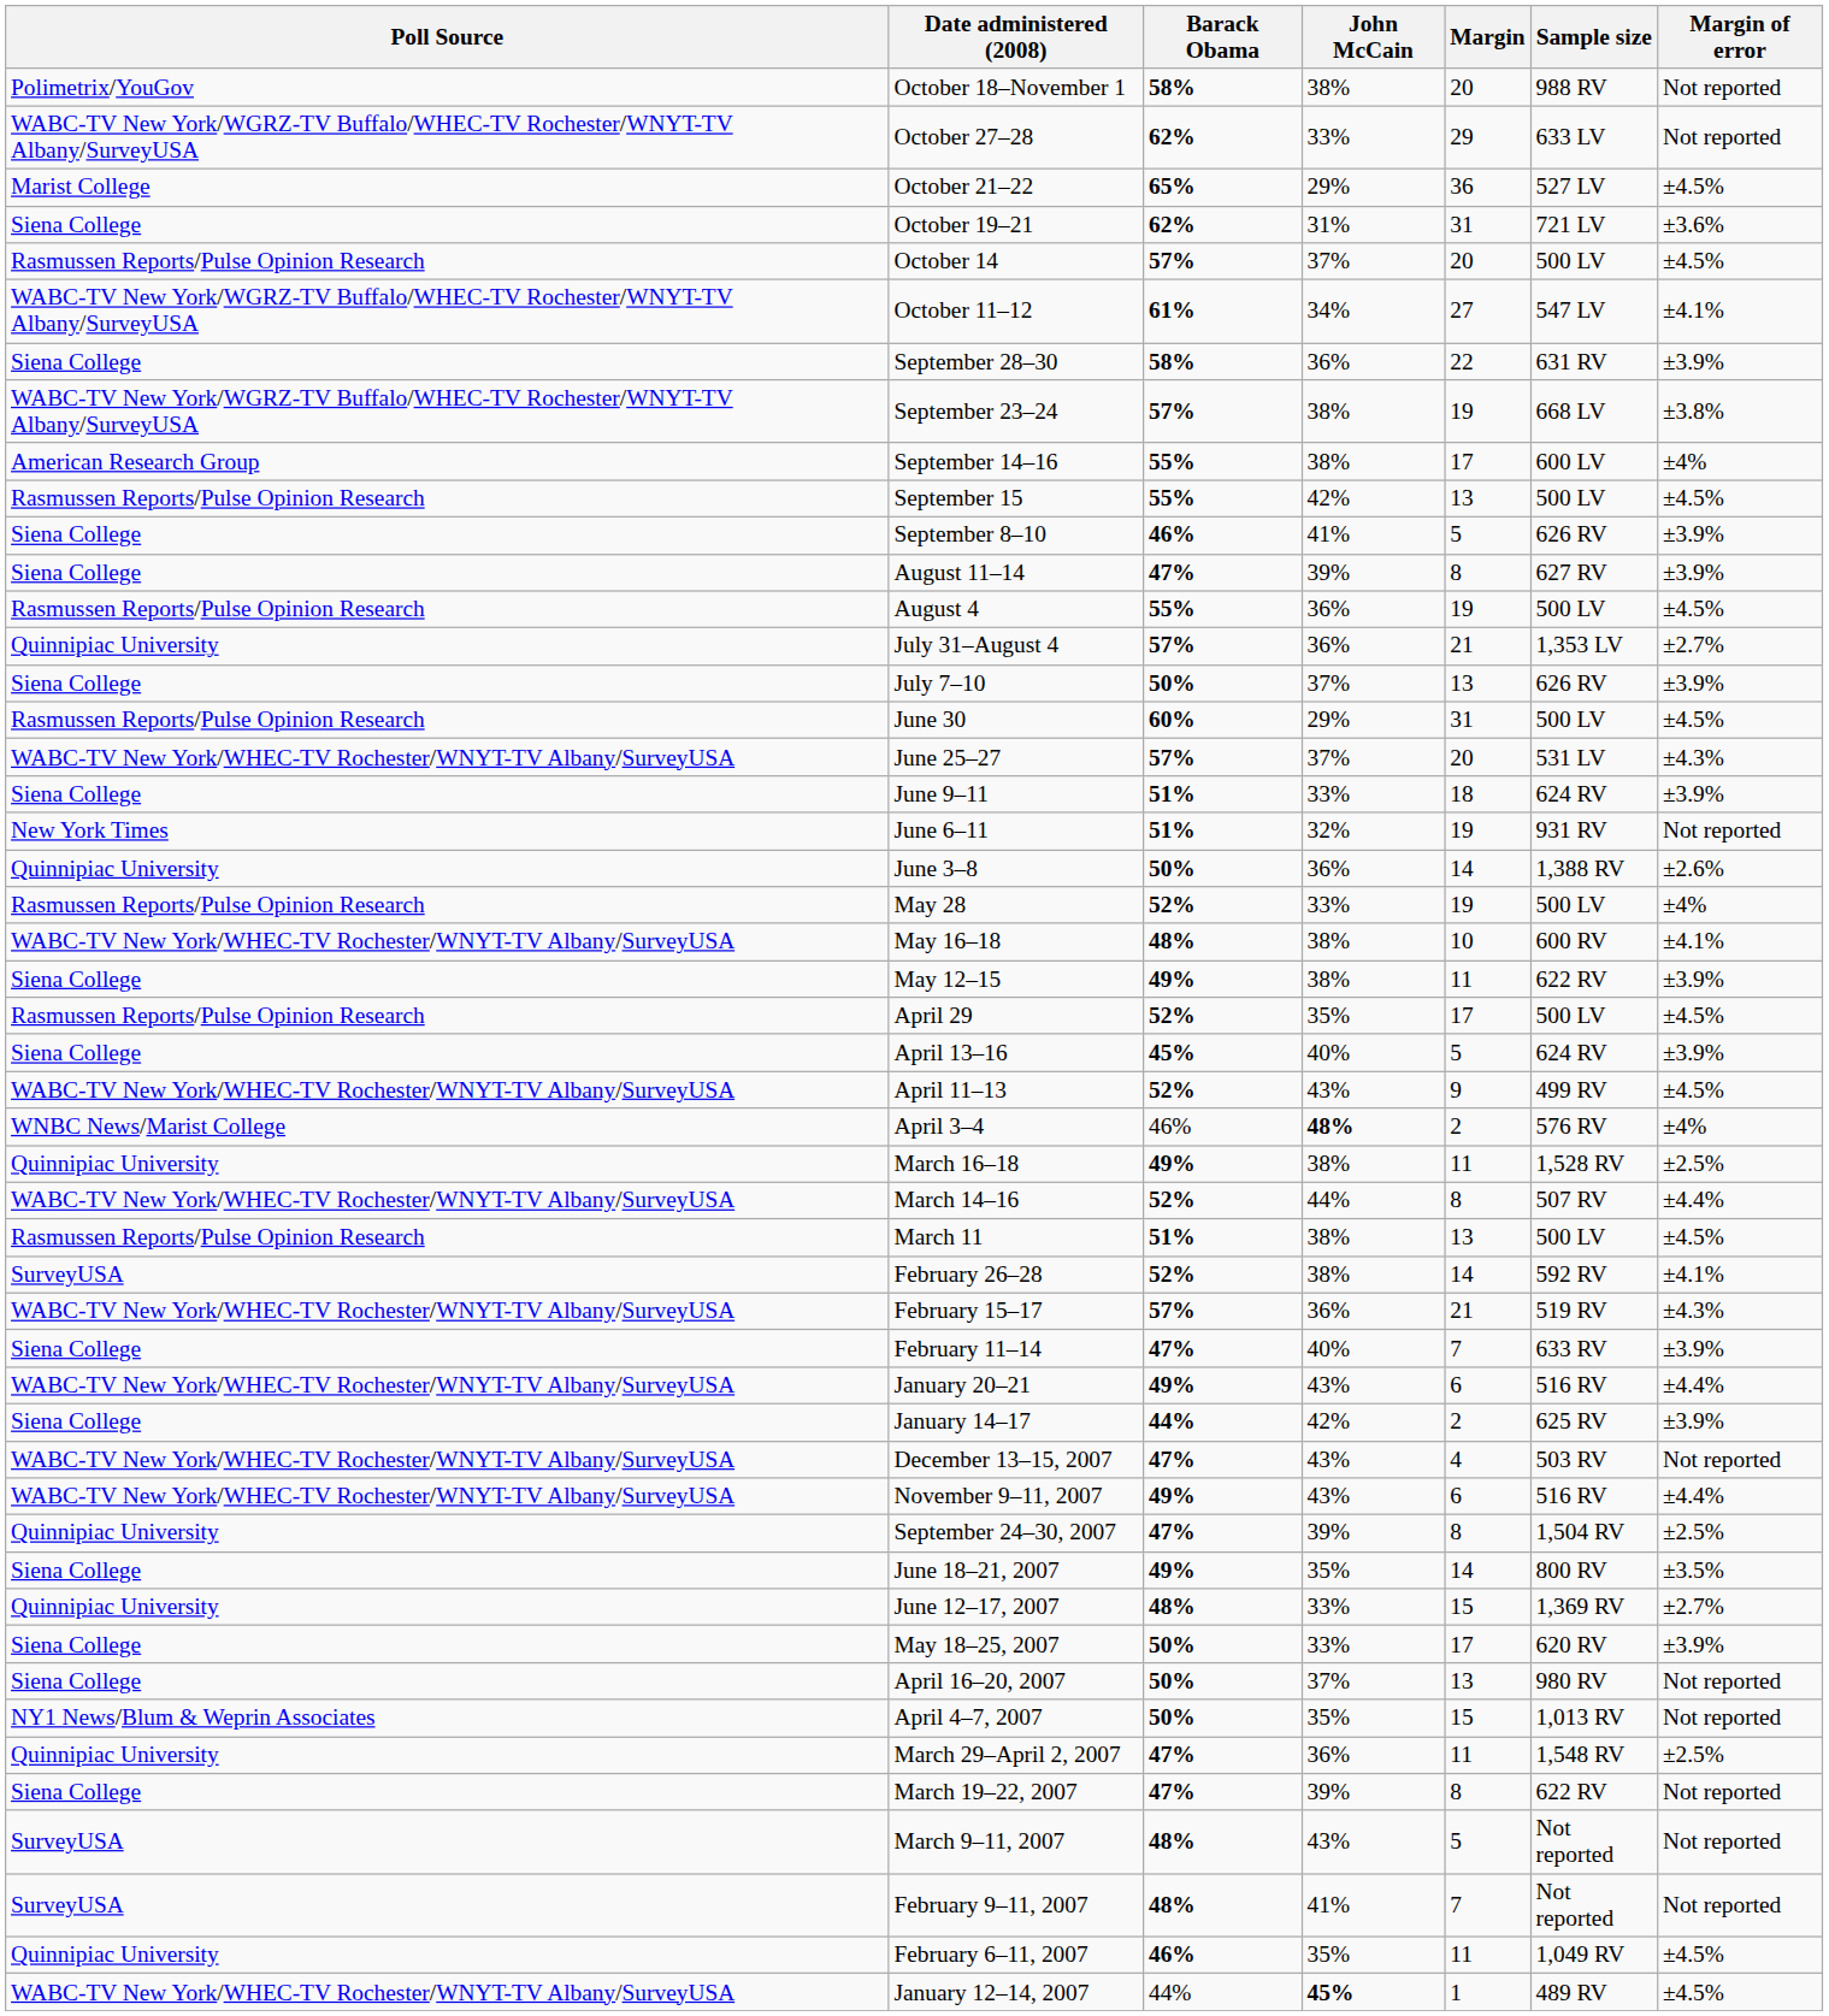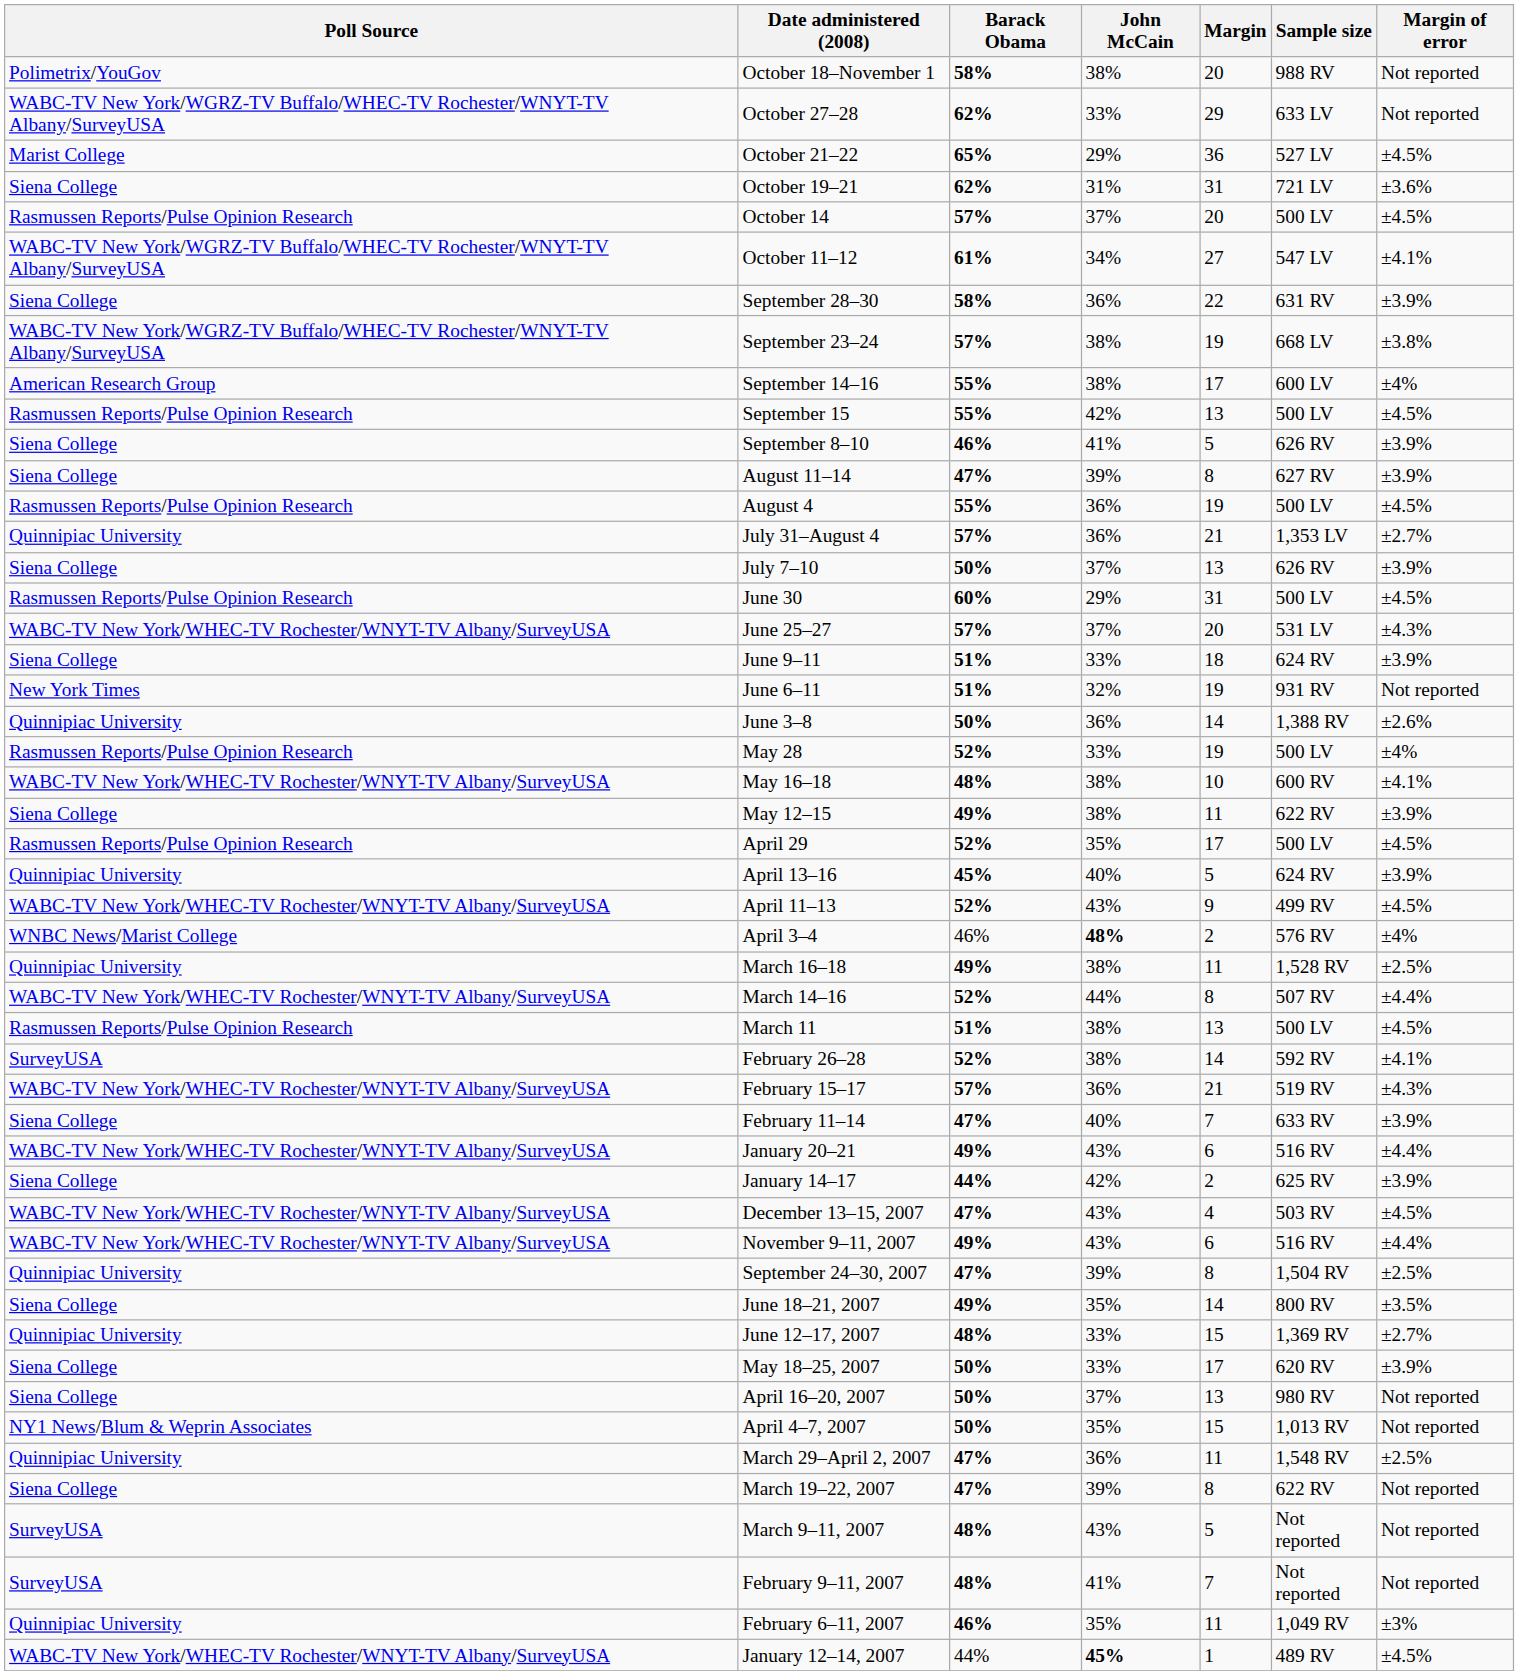 <table class="wikitable collapsible">
 <tr>
 <th>Poll Source</th>
 <th>Date administered (2008)</th>
 <th>Barack Obama</th>
 <th>John McCain</th>
 <th>Margin</th>
 <th>Sample size</th>
 <th>Margin of error</th>
 </tr>
 <tr>
 <td><a href='#'>Polimetrix</a>/<a href='#'>YouGov</a></td>
 <td>October 18–November 1</td>
 <td><strong>58%</strong></td>
 <td>38%</td>
 <td>20</td>
 <td>988 RV</td>
 <td>Not reported</td>
 </tr>
 <tr>
 <td><a href='#'>WABC-TV New York</a>/<a href='#'>WGRZ-TV Buffalo</a>/<a href='#'>WHEC-TV Rochester</a>/<a href='#'>WNYT-TV Albany</a>/<a href='#'>SurveyUSA</a></td>
 <td>October 27–28</td>
 <td><strong>62%</strong></td>
 <td>33%</td>
 <td>29</td>
 <td>633 LV</td>
 <td>Not reported</td>
 </tr>
 <tr>
 <td><a href='#'>Marist College</a></td>
 <td>October 21–22</td>
 <td><strong>65%</strong></td>
 <td>29%</td>
 <td>36</td>
 <td>527 LV</td>
 <td>±4.5%</td>
 </tr>
 <tr>
 <td><a href='#'>Siena College</a></td>
 <td>October 19–21</td>
 <td><strong>62%</strong></td>
 <td>31%</td>
 <td>31</td>
 <td>721 LV</td>
 <td>±3.6%</td>
 </tr>
 <tr>
 <td><a href='#'>Rasmussen Reports</a>/<a href='#'>Pulse Opinion Research</a></td>
 <td>October 14</td>
 <td><strong>57%</strong></td>
 <td>37%</td>
 <td>20</td>
 <td>500 LV</td>
 <td>±4.5%</td>
 </tr>
 <tr>
 <td><a href='#'>WABC-TV New York</a>/<a href='#'>WGRZ-TV Buffalo</a>/<a href='#'>WHEC-TV Rochester</a>/<a href='#'>WNYT-TV Albany</a>/<a href='#'>SurveyUSA</a></td>
 <td>October 11–12</td>
 <td><strong>61%</strong></td>
 <td>34%</td>
 <td>27</td>
 <td>547 LV</td>
 <td>±4.1%</td>
 </tr>
 <tr>
 <td><a href='#'>Siena College</a></td>
 <td>September 28–30</td>
 <td><strong>58%</strong></td>
 <td>36%</td>
 <td>22</td>
 <td>631 RV</td>
 <td>±3.9%</td>
 </tr>
 <tr>
 <td><a href='#'>WABC-TV New York</a>/<a href='#'>WGRZ-TV Buffalo</a>/<a href='#'>WHEC-TV Rochester</a>/<a href='#'>WNYT-TV Albany</a>/<a href='#'>SurveyUSA</a></td>
 <td>September 23–24</td>
 <td><strong>57%</strong></td>
 <td>38%</td>
 <td>19</td>
 <td>668 LV</td>
 <td>±3.8%</td>
 </tr>
 <tr>
 <td><a href='#'>American Research Group</a></td>
 <td>September 14–16</td>
 <td><strong>55%</strong></td>
 <td>38%</td>
 <td>17</td>
 <td>600 LV</td>
 <td>±4%</td>
 </tr>
 <tr>
 <td><a href='#'>Rasmussen Reports</a>/<a href='#'>Pulse Opinion Research</a></td>
 <td>September 15</td>
 <td><strong>55%</strong></td>
 <td>42%</td>
 <td>13</td>
 <td>500 LV</td>
 <td>±4.5%</td>
 </tr>
 <tr>
 <td><a href='#'>Siena College</a></td>
 <td>September 8–10</td>
 <td><strong>46%</strong></td>
 <td>41%</td>
 <td>5</td>
 <td>626 RV</td>
 <td>±3.9%</td>
 </tr>
 <tr>
 <td><a href='#'>Siena College</a></td>
 <td>August 11–14</td>
 <td><strong>47%</strong></td>
 <td>39%</td>
 <td>8</td>
 <td>627 RV</td>
 <td>±3.9%</td>
 </tr>
 <tr>
 <td><a href='#'>Rasmussen Reports</a>/<a href='#'>Pulse Opinion Research</a></td>
 <td>August 4</td>
 <td><strong>55%</strong></td>
 <td>36%</td>
 <td>19</td>
 <td>500 LV</td>
 <td>±4.5%</td>
 </tr>
 <tr>
 <td><a href='#'>Quinnipiac University</a></td>
 <td>July 31–August 4</td>
 <td><strong>57%</strong></td>
 <td>36%</td>
 <td>21</td>
 <td>1,353 LV</td>
 <td>±2.7%</td>
 </tr>
 <tr>
 <td><a href='#'>Siena College</a></td>
 <td>July 7–10</td>
 <td><strong>50%</strong></td>
 <td>37%</td>
 <td>13</td>
 <td>626 RV</td>
 <td>±3.9%</td>
 </tr>
 <tr>
 <td><a href='#'>Rasmussen Reports</a>/<a href='#'>Pulse Opinion Research</a></td>
 <td>June 30</td>
 <td><strong>60%</strong></td>
 <td>29%</td>
 <td>31</td>
 <td>500 LV</td>
 <td>±4.5%</td>
 </tr>
 <tr>
 <td><a href='#'>WABC-TV New York</a>/<a href='#'>WHEC-TV Rochester</a>/<a href='#'>WNYT-TV Albany</a>/<a href='#'>SurveyUSA</a></td>
 <td>June 25–27</td>
 <td><strong>57%</strong></td>
 <td>37%</td>
 <td>20</td>
 <td>531 LV</td>
 <td>±4.3%</td>
 </tr>
 <tr>
 <td><a href='#'>Siena College</a></td>
 <td>June 9–11</td>
 <td><strong>51%</strong></td>
 <td>33%</td>
 <td>18</td>
 <td>624 RV</td>
 <td>±3.9%</td>
 </tr>
 <tr>
 <td><a href='#'>New York Times</a></td>
 <td>June 6–11</td>
 <td><strong>51%</strong></td>
 <td>32%</td>
 <td>19</td>
 <td>931 RV</td>
 <td>Not reported</td>
 </tr>
 <tr>
 <td><a href='#'>Quinnipiac University</a></td>
 <td>June 3–8</td>
 <td><strong>50%</strong></td>
 <td>36%</td>
 <td>14</td>
 <td>1,388 RV</td>
 <td>±2.6%</td>
 </tr>
 <tr>
 <td><a href='#'>Rasmussen Reports</a>/<a href='#'>Pulse Opinion Research</a></td>
 <td>May 28</td>
 <td><strong>52%</strong></td>
 <td>33%</td>
 <td>19</td>
 <td>500 LV</td>
 <td>±4%</td>
 </tr>
 <tr>
 <td><a href='#'>WABC-TV New York</a>/<a href='#'>WHEC-TV Rochester</a>/<a href='#'>WNYT-TV Albany</a>/<a href='#'>SurveyUSA</a></td>
 <td>May 16–18</td>
 <td><strong>48%</strong></td>
 <td>38%</td>
 <td>10</td>
 <td>600 RV</td>
 <td>±4.1%</td>
 </tr>
 <tr>
 <td><a href='#'>Siena College</a></td>
 <td>May 12–15</td>
 <td><strong>49%</strong></td>
 <td>38%</td>
 <td>11</td>
 <td>622 RV</td>
 <td>±3.9%</td>
 </tr>
 <tr>
 <td><a href='#'>Rasmussen Reports</a>/<a href='#'>Pulse Opinion Research</a></td>
 <td>April 29</td>
 <td><strong>52%</strong></td>
 <td>35%</td>
 <td>17</td>
 <td>500 LV</td>
 <td>±4.5%</td>
 </tr>
 <tr>
-<td><a href='#'>Siena College</a></td>
+<td><a href='#'>Quinnipiac University</a></td>
 <td>April 13–16</td>
 <td><strong>45%</strong></td>
 <td>40%</td>
 <td>5</td>
 <td>624 RV</td>
 <td>±3.9%</td>
 </tr>
 <tr>
 <td><a href='#'>WABC-TV New York</a>/<a href='#'>WHEC-TV Rochester</a>/<a href='#'>WNYT-TV Albany</a>/<a href='#'>SurveyUSA</a></td>
 <td>April 11–13</td>
 <td><strong>52%</strong></td>
 <td>43%</td>
 <td>9</td>
 <td>499 RV</td>
 <td>±4.5%</td>
 </tr>
 <tr>
 <td><a href='#'>WNBC News</a>/<a href='#'>Marist College</a></td>
 <td>April 3–4</td>
 <td>46%</td>
 <td><strong>48%</strong></td>
 <td>2</td>
 <td>576 RV</td>
 <td>±4%</td>
 </tr>
 <tr>
 <td><a href='#'>Quinnipiac University</a></td>
 <td>March 16–18</td>
 <td><strong>49%</strong></td>
 <td>38%</td>
 <td>11</td>
 <td>1,528 RV</td>
 <td>±2.5%</td>
 </tr>
 <tr>
 <td><a href='#'>WABC-TV New York</a>/<a href='#'>WHEC-TV Rochester</a>/<a href='#'>WNYT-TV Albany</a>/<a href='#'>SurveyUSA</a></td>
 <td>March 14–16</td>
 <td><strong>52%</strong></td>
 <td>44%</td>
 <td>8</td>
 <td>507 RV</td>
 <td>±4.4%</td>
 </tr>
 <tr>
 <td><a href='#'>Rasmussen Reports</a>/<a href='#'>Pulse Opinion Research</a></td>
 <td>March 11</td>
 <td><strong>51%</strong></td>
 <td>38%</td>
 <td>13</td>
 <td>500 LV</td>
 <td>±4.5%</td>
 </tr>
 <tr>
 <td><a href='#'>SurveyUSA</a></td>
 <td>February 26–28</td>
 <td><strong>52%</strong></td>
 <td>38%</td>
 <td>14</td>
 <td>592 RV</td>
 <td>±4.1%</td>
 </tr>
 <tr>
 <td><a href='#'>WABC-TV New York</a>/<a href='#'>WHEC-TV Rochester</a>/<a href='#'>WNYT-TV Albany</a>/<a href='#'>SurveyUSA</a></td>
 <td>February 15–17</td>
 <td><strong>57%</strong></td>
 <td>36%</td>
 <td>21</td>
 <td>519 RV</td>
 <td>±4.3%</td>
 </tr>
 <tr>
 <td><a href='#'>Siena College</a></td>
 <td>February 11–14</td>
 <td><strong>47%</strong></td>
 <td>40%</td>
 <td>7</td>
 <td>633 RV</td>
 <td>±3.9%</td>
 </tr>
 <tr>
 <td><a href='#'>WABC-TV New York</a>/<a href='#'>WHEC-TV Rochester</a>/<a href='#'>WNYT-TV Albany</a>/<a href='#'>SurveyUSA</a></td>
 <td>January 20–21</td>
 <td><strong>49%</strong></td>
 <td>43%</td>
 <td>6</td>
 <td>516 RV</td>
 <td>±4.4%</td>
 </tr>
 <tr>
 <td><a href='#'>Siena College</a></td>
 <td>January 14–17</td>
 <td><strong>44%</strong></td>
 <td>42%</td>
 <td>2</td>
 <td>625 RV</td>
 <td>±3.9%</td>
 </tr>
 <tr>
 <td><a href='#'>WABC-TV New York</a>/<a href='#'>WHEC-TV Rochester</a>/<a href='#'>WNYT-TV Albany</a>/<a href='#'>SurveyUSA</a></td>
 <td>December 13–15, 2007</td>
 <td><strong>47%</strong></td>
 <td>43%</td>
 <td>4</td>
 <td>503 RV</td>
-<td>Not reported</td>
+<td>±4.5%</td>
 </tr>
 <tr>
 <td><a href='#'>WABC-TV New York</a>/<a href='#'>WHEC-TV Rochester</a>/<a href='#'>WNYT-TV Albany</a>/<a href='#'>SurveyUSA</a></td>
 <td>November 9–11, 2007</td>
 <td><strong>49%</strong></td>
 <td>43%</td>
 <td>6</td>
 <td>516 RV</td>
 <td>±4.4%</td>
 </tr>
 <tr>
 <td><a href='#'>Quinnipiac University</a></td>
 <td>September 24–30, 2007</td>
 <td><strong>47%</strong></td>
 <td>39%</td>
 <td>8</td>
 <td>1,504 RV</td>
 <td>±2.5%</td>
 </tr>
 <tr>
 <td><a href='#'>Siena College</a></td>
 <td>June 18–21, 2007</td>
 <td><strong>49%</strong></td>
 <td>35%</td>
 <td>14</td>
 <td>800 RV</td>
 <td>±3.5%</td>
 </tr>
 <tr>
 <td><a href='#'>Quinnipiac University</a></td>
 <td>June 12–17, 2007</td>
 <td><strong>48%</strong></td>
 <td>33%</td>
 <td>15</td>
 <td>1,369 RV</td>
 <td>±2.7%</td>
 </tr>
 <tr>
 <td><a href='#'>Siena College</a></td>
 <td>May 18–25, 2007</td>
 <td><strong>50%</strong></td>
 <td>33%</td>
 <td>17</td>
 <td>620 RV</td>
 <td>±3.9%</td>
 </tr>
 <tr>
 <td><a href='#'>Siena College</a></td>
 <td>April 16–20, 2007</td>
 <td><strong>50%</strong></td>
 <td>37%</td>
 <td>13</td>
 <td>980 RV</td>
 <td>Not reported</td>
 </tr>
 <tr>
 <td><a href='#'>NY1 News</a>/<a href='#'>Blum & Weprin Associates</a></td>
 <td>April 4–7, 2007</td>
 <td><strong>50%</strong></td>
 <td>35%</td>
 <td>15</td>
 <td>1,013 RV</td>
 <td>Not reported</td>
 </tr>
 <tr>
 <td><a href='#'>Quinnipiac University</a></td>
 <td>March 29–April 2, 2007</td>
 <td><strong>47%</strong></td>
 <td>36%</td>
 <td>11</td>
 <td>1,548 RV</td>
 <td>±2.5%</td>
 </tr>
 <tr>
 <td><a href='#'>Siena College</a></td>
 <td>March 19–22, 2007</td>
 <td><strong>47%</strong></td>
 <td>39%</td>
 <td>8</td>
 <td>622 RV</td>
 <td>Not reported</td>
 </tr>
 <tr>
 <td><a href='#'>SurveyUSA</a></td>
 <td>March 9–11, 2007</td>
 <td><strong>48%</strong></td>
 <td>43%</td>
 <td>5</td>
 <td>Not reported</td>
 <td>Not reported</td>
 </tr>
 <tr>
 <td><a href='#'>SurveyUSA</a></td>
 <td>February 9–11, 2007</td>
 <td><strong>48%</strong></td>
 <td>41%</td>
 <td>7</td>
 <td>Not reported</td>
 <td>Not reported</td>
 </tr>
 <tr>
 <td><a href='#'>Quinnipiac University</a></td>
 <td>February 6–11, 2007</td>
 <td><strong>46%</strong></td>
 <td>35%</td>
 <td>11</td>
 <td>1,049 RV</td>
-<td>±4.5%</td>
+<td>±3%</td>
 </tr>
 <tr>
 <td><a href='#'>WABC-TV New York</a>/<a href='#'>WHEC-TV Rochester</a>/<a href='#'>WNYT-TV Albany</a>/<a href='#'>SurveyUSA</a></td>
 <td>January 12–14, 2007</td>
 <td>44%</td>
 <td><strong>45%</strong></td>
 <td>1</td>
 <td>489 RV</td>
 <td>±4.5%</td>
 </tr>
 </table>
